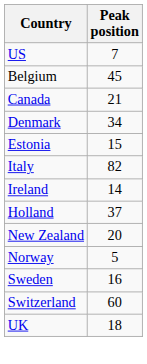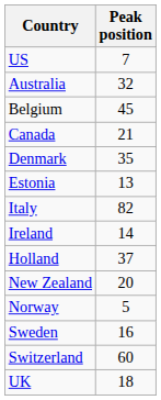 <table class="wikitable sortable">
 <tr>
 <th>Country</th>
 <th>Peak<br>position</th>
 </tr>
 <tr>
 <td><a href='#'>US</a></td>
 <td style="text-align:center;">7</td>
+</tr>
+<tr>
+<td><a href='#'>Australia</a></td>
+<td style="text-align:center;">32</td>
 </tr>
 <tr>
 <td>Belgium</td>
 <td style="text-align:center;">45</td>
 </tr>
 <tr>
 <td><a href='#'>Canada</a></td>
 <td style="text-align:center;">21</td>
 </tr>
 <tr>
 <td><a href='#'>Denmark</a></td>
-<td style="text-align:center;">34</td>
+<td style="text-align:center;">35</td>
 </tr>
 <tr>
 <td><a href='#'>Estonia</a></td>
-<td style="text-align:center;">15</td>
+<td style="text-align:center;">13</td>
 </tr>
 <tr>
 <td><a href='#'>Italy</a></td>
 <td style="text-align:center;">82</td>
 </tr>
 <tr>
 <td><a href='#'>Ireland</a></td>
 <td style="text-align:center;">14</td>
 </tr>
 <tr>
 <td><a href='#'>Holland</a></td>
 <td style="text-align:center;">37</td>
 </tr>
 <tr>
 <td><a href='#'>New Zealand</a></td>
 <td style="text-align:center;">20</td>
 </tr>
 <tr>
 <td><a href='#'>Norway</a></td>
 <td style="text-align:center;">5</td>
 </tr>
 <tr>
 <td><a href='#'>Sweden</a></td>
 <td style="text-align:center;">16</td>
 </tr>
 <tr>
 <td><a href='#'>Switzerland</a></td>
 <td style="text-align:center;">60</td>
 </tr>
 <tr>
 <td><a href='#'>UK</a></td>
 <td style="text-align:center;">18</td>
 </tr>
 </table>
